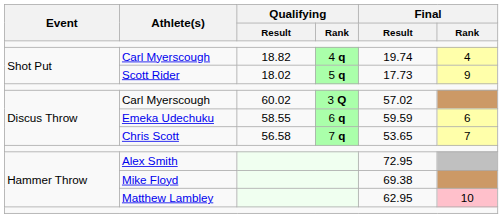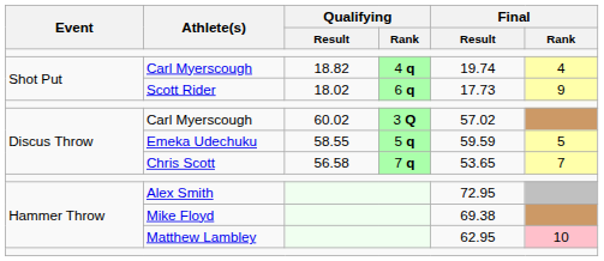 <table class=wikitable style="font-size:90%">
 <tr>
 <th rowspan="2" style="width:150px;">Event</th>
 <th rowspan="2" style="width:150px;">Athlete(s)</th>
 <th colspan="2" style="width:150px;">Qualifying</th>
 <th colspan="2" style="width:175px;">Final</th>
 </tr>
 <tr>
 <th style="line-height:1em; width:100px;"><small>Result</small></th>
 <th style="line-height:1em; width:50px;"><small>Rank</small></th>
 <th style="line-height:1em; width:100px;"><small>Result</small></th>
 <th style="line-height:1em; width:75px;"><small>Rank</small></th>
 </tr>
 <tr>
 <td colspan="6" style="height:1px;;"></td>
 </tr>
 <tr>
 <td rowspan=2>Shot Put</td>
 <td><a href='#'>Carl Myerscough</a></td>
 <td style="text-align:center;">18.82</td>
 <td style="text-align:center; background:#afa;">4 <strong>q</strong></td>
 <td style="text-align:center;">19.74</td>
 <td style="text-align:center; background:#ffa;">4</td>
 </tr>
 <tr>
 <td><a href='#'>Scott Rider</a></td>
 <td style="text-align:center;">18.02</td>
-<td style="text-align:center; background:#afa;">5 <strong>q</strong></td>
+<td style="text-align:center; background:#afa;">6 <strong>q</strong></td>
 <td style="text-align:center;">17.73</td>
 <td style="text-align:center; background:#ffa;">9</td>
 </tr>
 <tr>
 <td colspan="6" style="height:1px;;"></td>
 </tr>
 <tr>
 <td rowspan=3>Discus Throw</td>
 <td>Carl Myerscough</td>
 <td style="text-align:center;">60.02</td>
 <td style="text-align:center; background:#afa;">3 <strong>Q</strong></td>
 <td style="text-align:center;">57.02</td>
 <td style="text-align:center; background:#c96;"></td>
 </tr>
 <tr>
 <td><a href='#'>Emeka Udechuku</a></td>
 <td style="text-align:center;">58.55</td>
-<td style="text-align:center; background:#afa;">6 <strong>q</strong></td>
+<td style="text-align:center; background:#afa;">5 <strong>q</strong></td>
 <td style="text-align:center;">59.59</td>
-<td style="text-align:center; background:#ffa;">6</td>
+<td style="text-align:center; background:#ffa;">5</td>
 </tr>
 <tr>
 <td><a href='#'>Chris Scott</a></td>
 <td style="text-align:center;">56.58</td>
 <td style="text-align:center; background:#afa;">7 <strong>q</strong></td>
 <td style="text-align:center;">53.65</td>
 <td style="text-align:center; background:#ffa;">7</td>
 </tr>
 <tr>
 <td colspan="6" style="height:1px;;"></td>
 </tr>
 <tr>
 <td rowspan=3>Hammer Throw</td>
 <td><a href='#'>Alex Smith</a></td>
 <td colspan="2" style="background:honeydew;"></td>
 <td style="text-align:center;">72.95</td>
 <td style="text-align:center; background:silver;"></td>
 </tr>
 <tr>
 <td><a href='#'>Mike Floyd</a></td>
 <td colspan="2" style="background:honeydew;"></td>
 <td style="text-align:center;">69.38</td>
 <td style="text-align:center; background:#c96;"></td>
 </tr>
 <tr>
 <td><a href='#'>Matthew Lambley</a></td>
 <td colspan="2" style="background:honeydew;"></td>
 <td style="text-align:center;">62.95</td>
 <td style="text-align:center; background:pink;">10</td>
 </tr>
 <tr>
 <td colspan="6" style="height:1px;;"></td>
 </tr>
 </table>
